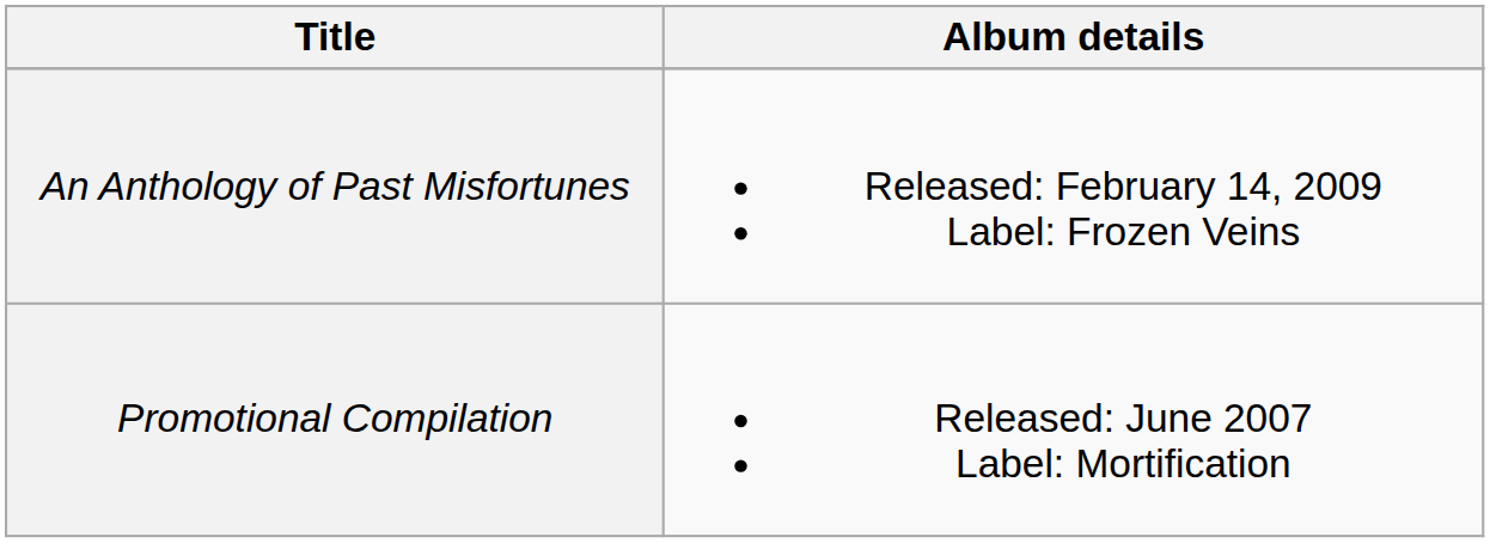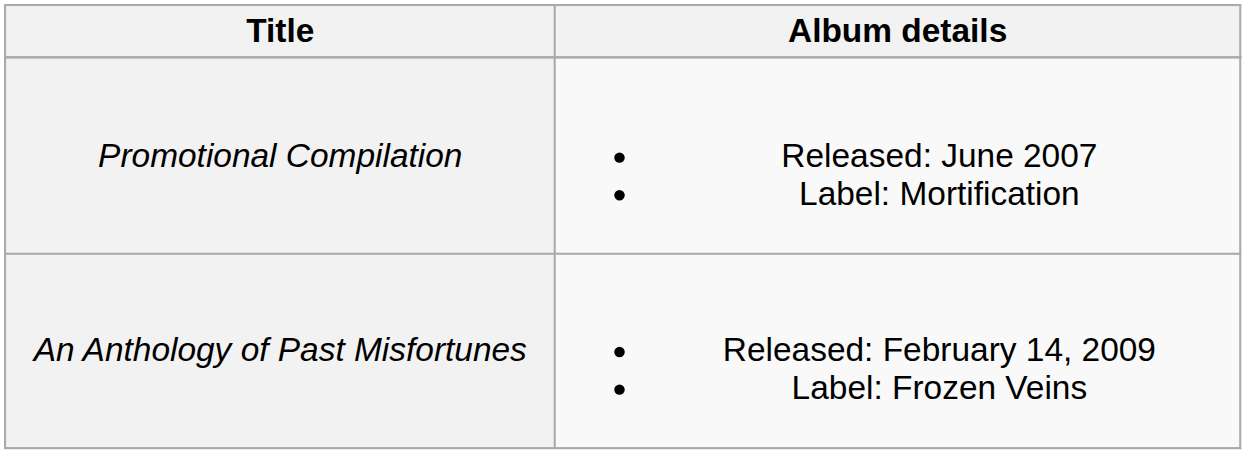 <table class="wikitable plainrowheaders" style="text-align:center;" border="1">
 <tr>
 <th rowspan="1" scope="col" style="width:16em;">Title</th>
 <th rowspan="1" scope="col" style="width:20em;">Album details</th>
 </tr>
 <tr>
 </tr>
 <tr>
+<th scope="row" style="font-weight:normal;"><em>Promotional Compilation</em></th>
+<td><br><ul><li>Released: June 2007</li><li>Label: Mortification</li></ul></td>
+</tr>
+<tr>
 <th scope="row" style="font-weight:normal;"><em>An Anthology of Past Misfortunes</em></th>
 <td><br><ul><li>Released: February 14, 2009</li><li>Label: Frozen Veins</li></ul></td>
 </tr>
-<tr>
-<th scope="row" style="font-weight:normal;"><em>Promotional Compilation</em></th>
-<td><br><ul><li>Released: June 2007</li><li>Label: Mortification</li></ul></td>
-</tr>
 </table>
